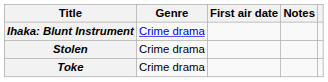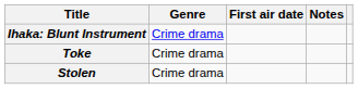 <table class="wikitable plainrowheaders sortable">
 <tr>
 <th scope="col">Title</th>
 <th scope="col">Genre</th>
 <th scope="col">First air date</th>
 <th scope="col" class="unsortable">Notes</th>
 <th scope="col" class="unsortable"></th>
 </tr>
 <tr>
 <th scope="row"><em>Ihaka: Blunt Instrument</em></th>
 <td><a href='#'>Crime drama</a></td>
 <td></td>
 <td></td>
 <td style="text-align:center;"></td>
 </tr>
 <tr>
+<th scope="row"><em>Toke</em></th>
+<td>Crime drama</td>
+<td></td>
+<td></td>
+<td style="text-align:center;"></td>
+</tr>
+<tr>
 <th scope="row"><em>Stolen</em></th>
 <td>Crime drama</td>
 <td></td>
 <td></td>
 <td style="text-align:center;"></td>
 </tr>
-<tr>
-<th scope="row"><em>Toke</em></th>
-<td>Crime drama</td>
-<td></td>
-<td></td>
-<td style="text-align:center;"></td>
-</tr>
 </table>
